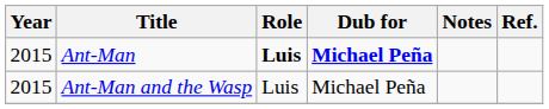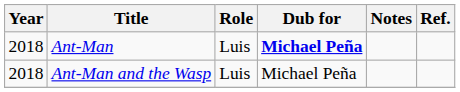 <table class="wikitable">
 <tr>
 <th>Year</th>
 <th>Title</th>
 <th>Role</th>
 <th>Dub for</th>
 <th>Notes</th>
 <th>Ref.</th>
 </tr>
 <tr>
-<td>2015</td>
+<td>2018</td>
 <td><em><a href='#'>Ant-Man</a></em></td>
-<td><strong>Luis</strong></td>
+<td>Luis</td>
 <td><strong><a href='#'>Michael Peña</a></strong></td>
 <td></td>
 <td></td>
 </tr>
 <tr>
-<td>2015</td>
+<td>2018</td>
 <td><em><a href='#'>Ant-Man and the Wasp</a></em></td>
 <td>Luis</td>
 <td>Michael Peña</td>
 <td></td>
 <td></td>
 </tr>
 <tr>
 </tr>
 </table>
